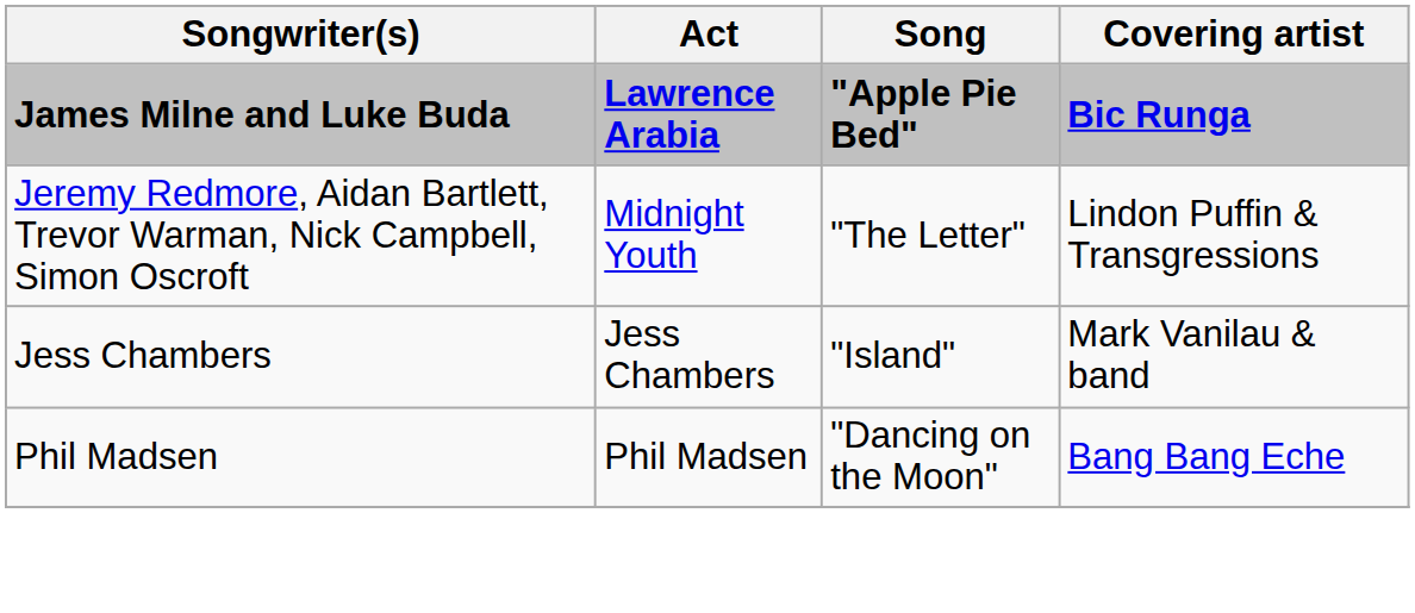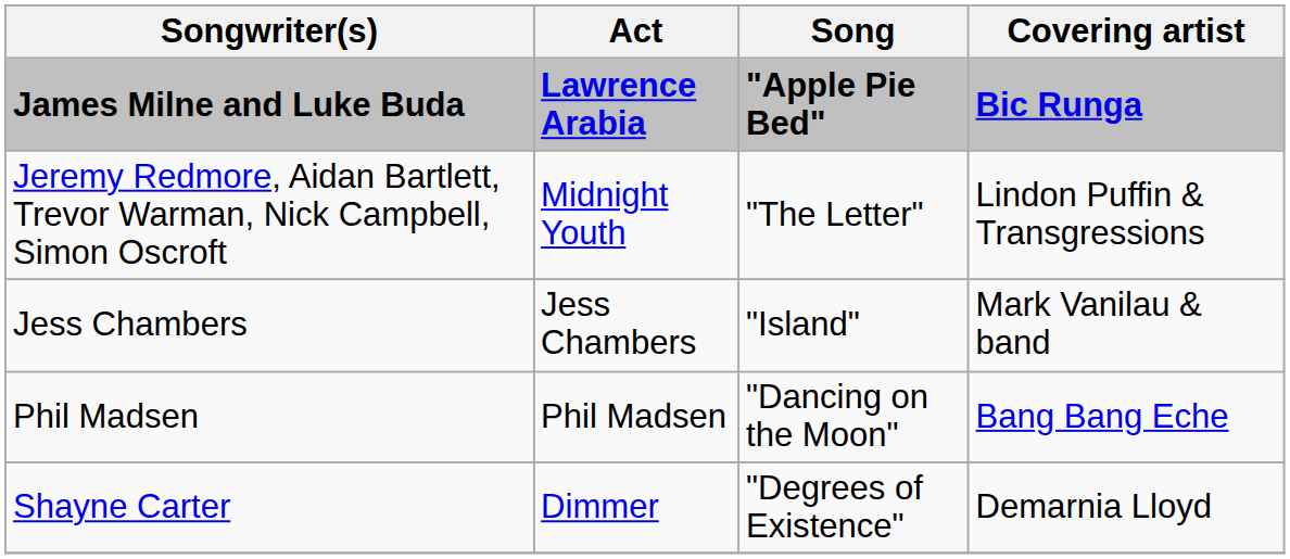 <table class="wikitable">
 <tr>
 <th>Songwriter(s)</th>
 <th>Act</th>
 <th>Song</th>
 <th>Covering artist</th>
 </tr>
 <tr bgcolor="silver">
 <td><strong>James Milne and Luke Buda</strong></td>
 <td><strong><a href='#'>Lawrence Arabia</a></strong></td>
 <td><strong>"Apple Pie Bed"</strong></td>
 <td><strong><a href='#'>Bic Runga</a></strong></td>
 </tr>
 <tr>
 <td><a href='#'>Jeremy Redmore</a>, Aidan Bartlett, Trevor Warman, Nick Campbell, Simon Oscroft</td>
 <td><a href='#'>Midnight Youth</a></td>
 <td>"The Letter"</td>
 <td>Lindon Puffin & Transgressions</td>
 </tr>
 <tr>
 <td>Jess Chambers</td>
 <td>Jess Chambers</td>
 <td>"Island"</td>
 <td>Mark Vanilau & band</td>
 </tr>
 <tr>
 <td>Phil Madsen</td>
 <td>Phil Madsen</td>
 <td>"Dancing on the Moon"</td>
 <td><a href='#'>Bang Bang Eche</a></td>
 </tr>
 <tr>
+<td><a href='#'>Shayne Carter</a></td>
+<td><a href='#'>Dimmer</a></td>
+<td>"Degrees of Existence"</td>
+<td>Demarnia Lloyd</td>
+</tr>
+<tr>
 </tr>
 </table>
